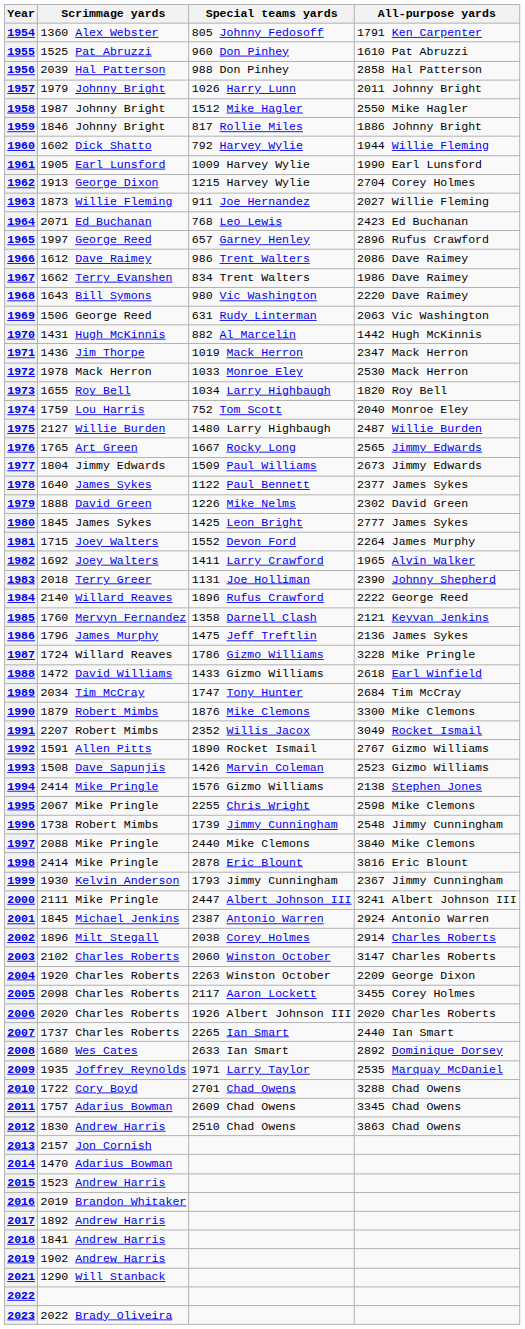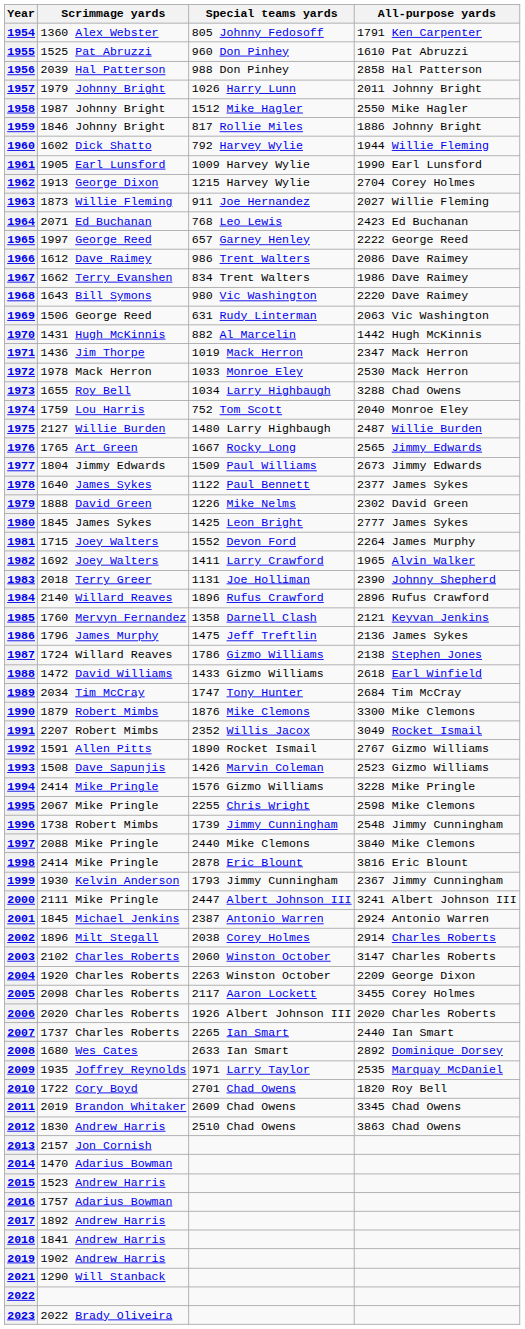 <table class = wikitable sortable>
 <tr>
 <th scope = "col">Year</th>
 <th scope="col">Scrimmage yards</th>
 <th scope="col">Special teams yards</th>
 <th scope="col">All-purpose yards</th>
 </tr>
 <tr>
 <th scope="row"><a href='#'>1954</a></th>
 <td>1360 <a href='#'>Alex Webster</a></td>
 <td>805 <a href='#'>Johnny Fedosoff</a></td>
 <td>1791 <a href='#'>Ken Carpenter</a></td>
 </tr>
 <tr>
 <th scope="row"><a href='#'>1955</a></th>
 <td>1525 <a href='#'>Pat Abruzzi</a></td>
 <td>960 <a href='#'>Don Pinhey</a></td>
 <td>1610 Pat Abruzzi</td>
 </tr>
 <tr>
 <th scope="row"><a href='#'>1956</a></th>
 <td>2039 <a href='#'>Hal Patterson</a></td>
 <td>988 Don Pinhey</td>
 <td>2858 Hal Patterson</td>
 </tr>
 <tr>
 <th scope="row"><a href='#'>1957</a></th>
 <td>1979 <a href='#'>Johnny Bright</a></td>
 <td>1026 <a href='#'>Harry Lunn</a></td>
 <td>2011 Johnny Bright</td>
 </tr>
 <tr>
 <th scope="row"><a href='#'>1958</a></th>
 <td>1987 Johnny Bright</td>
 <td>1512 <a href='#'>Mike Hagler</a></td>
 <td>2550 Mike Hagler</td>
 </tr>
 <tr>
 <th scope="row"><a href='#'>1959</a></th>
 <td>1846 Johnny Bright</td>
 <td>817 <a href='#'>Rollie Miles</a></td>
 <td>1886 Johnny Bright</td>
 </tr>
 <tr>
 <th scope="row"><a href='#'>1960</a></th>
 <td>1602 <a href='#'>Dick Shatto</a></td>
 <td>792 <a href='#'>Harvey Wylie</a></td>
 <td>1944 <a href='#'>Willie Fleming</a></td>
 </tr>
 <tr>
 <th scope="row"><a href='#'>1961</a></th>
 <td>1905 <a href='#'>Earl Lunsford</a></td>
 <td>1009 Harvey Wylie</td>
 <td>1990 Earl Lunsford</td>
 </tr>
 <tr>
 <th scope="row"><a href='#'>1962</a></th>
 <td>1913 <a href='#'>George Dixon</a></td>
 <td>1215 Harvey Wylie</td>
 <td>2704 Corey Holmes</td>
 </tr>
 <tr>
 <th scope="row"><a href='#'>1963</a></th>
 <td>1873 <a href='#'>Willie Fleming</a></td>
 <td>911 <a href='#'>Joe Hernandez</a></td>
 <td>2027 Willie Fleming</td>
 </tr>
 <tr>
 <th scope="row"><a href='#'>1964</a></th>
 <td>2071 <a href='#'>Ed Buchanan</a></td>
 <td>768 <a href='#'>Leo Lewis</a></td>
 <td>2423 Ed Buchanan</td>
 </tr>
 <tr>
 <th scope="row"><a href='#'>1965</a></th>
 <td>1997 <a href='#'>George Reed</a></td>
 <td>657 <a href='#'>Garney Henley</a></td>
-<td>2896 Rufus Crawford</td>
+<td>2222 George Reed</td>
 </tr>
 <tr>
 <th scope="row"><a href='#'>1966</a></th>
 <td>1612 <a href='#'>Dave Raimey</a></td>
 <td>986 <a href='#'>Trent Walters</a></td>
 <td>2086 Dave Raimey</td>
 </tr>
 <tr>
 <th scope="row"><a href='#'>1967</a></th>
 <td>1662 <a href='#'>Terry Evanshen</a></td>
 <td>834 Trent Walters</td>
 <td>1986 Dave Raimey</td>
 </tr>
 <tr>
 <th scope="row"><a href='#'>1968</a></th>
 <td>1643 <a href='#'>Bill Symons</a></td>
 <td>980 <a href='#'>Vic Washington</a></td>
 <td>2220 Dave Raimey</td>
 </tr>
 <tr>
 <th scope="row"><a href='#'>1969</a></th>
 <td>1506 George Reed</td>
 <td>631 <a href='#'>Rudy Linterman</a></td>
 <td>2063 Vic Washington</td>
 </tr>
 <tr>
 <th scope="row"><a href='#'>1970</a></th>
 <td>1431 <a href='#'>Hugh McKinnis</a></td>
 <td>882 <a href='#'>Al Marcelin</a></td>
 <td>1442 Hugh McKinnis</td>
 </tr>
 <tr>
 <th scope="row"><a href='#'>1971</a></th>
 <td>1436 <a href='#'>Jim Thorpe</a></td>
 <td>1019 <a href='#'>Mack Herron</a></td>
 <td>2347 Mack Herron</td>
 </tr>
 <tr>
 <th scope="row"><a href='#'>1972</a></th>
 <td>1978 Mack Herron</td>
 <td>1033 <a href='#'>Monroe Eley</a></td>
 <td>2530 Mack Herron</td>
 </tr>
 <tr>
 <th scope="row"><a href='#'>1973</a></th>
 <td>1655 <a href='#'>Roy Bell</a></td>
 <td>1034 <a href='#'>Larry Highbaugh</a></td>
-<td>1820 Roy Bell</td>
+<td>3288 Chad Owens</td>
 </tr>
 <tr>
 <th scope="row"><a href='#'>1974</a></th>
 <td>1759 <a href='#'>Lou Harris</a></td>
 <td>752 <a href='#'>Tom Scott</a></td>
 <td>2040 Monroe Eley</td>
 </tr>
 <tr>
 <th scope="row"><a href='#'>1975</a></th>
 <td>2127 <a href='#'>Willie Burden</a></td>
 <td>1480 Larry Highbaugh</td>
 <td>2487 <a href='#'>Willie Burden</a></td>
 </tr>
 <tr>
 <th scope="row"><a href='#'>1976</a></th>
 <td>1765 <a href='#'>Art Green</a></td>
 <td>1667 <a href='#'>Rocky Long</a></td>
 <td>2565 <a href='#'>Jimmy Edwards</a></td>
 </tr>
 <tr>
 <th scope="row"><a href='#'>1977</a></th>
 <td>1804 Jimmy Edwards</td>
 <td>1509 <a href='#'>Paul Williams</a></td>
 <td>2673 Jimmy Edwards</td>
 </tr>
 <tr>
 <th scope="row"><a href='#'>1978</a></th>
 <td>1640 <a href='#'>James Sykes</a></td>
 <td>1122 <a href='#'>Paul Bennett</a></td>
 <td>2377 James Sykes</td>
 </tr>
 <tr>
 <th scope="row"><a href='#'>1979</a></th>
 <td>1888 <a href='#'>David Green</a></td>
 <td>1226 <a href='#'>Mike Nelms</a></td>
 <td>2302 David Green</td>
 </tr>
 <tr>
 <th scope="row"><a href='#'>1980</a></th>
 <td>1845 James Sykes</td>
 <td>1425 <a href='#'>Leon Bright</a></td>
 <td>2777 James Sykes</td>
 </tr>
 <tr>
 <th scope="row"><a href='#'>1981</a></th>
 <td>1715 <a href='#'>Joey Walters</a></td>
 <td>1552 <a href='#'>Devon Ford</a></td>
 <td>2264 James Murphy</td>
 </tr>
 <tr>
 <th scope="row"><a href='#'>1982</a></th>
 <td>1692 <a href='#'>Joey Walters</a></td>
 <td>1411 <a href='#'>Larry Crawford</a></td>
 <td>1965 <a href='#'>Alvin Walker</a></td>
 </tr>
 <tr>
 <th scope="row"><a href='#'>1983</a></th>
 <td>2018 <a href='#'>Terry Greer</a></td>
 <td>1131 <a href='#'>Joe Holliman</a></td>
 <td>2390 <a href='#'>Johnny Shepherd</a></td>
 </tr>
 <tr>
 <th scope="row"><a href='#'>1984</a></th>
 <td>2140 <a href='#'>Willard Reaves</a></td>
 <td>1896 <a href='#'>Rufus Crawford</a></td>
-<td>2222 George Reed</td>
+<td>2896 Rufus Crawford</td>
 </tr>
 <tr>
 <th scope="row"><a href='#'>1985</a></th>
 <td>1760 <a href='#'>Mervyn Fernandez</a></td>
 <td>1358 <a href='#'>Darnell Clash</a></td>
 <td>2121 <a href='#'>Keyvan Jenkins</a></td>
 </tr>
 <tr>
 <th scope="row"><a href='#'>1986</a></th>
 <td>1796 <a href='#'>James Murphy</a></td>
 <td>1475 <a href='#'>Jeff Treftlin</a></td>
 <td>2136 James Sykes</td>
 </tr>
 <tr>
 <th scope="row"><a href='#'>1987</a></th>
 <td>1724 Willard Reaves</td>
 <td>1786 <a href='#'>Gizmo Williams</a></td>
-<td>3228 Mike Pringle</td>
+<td>2138 <a href='#'>Stephen Jones</a></td>
 </tr>
 <tr>
 <th scope="row"><a href='#'>1988</a></th>
 <td>1472 <a href='#'>David Williams</a></td>
 <td>1433 Gizmo Williams</td>
 <td>2618 <a href='#'>Earl Winfield</a></td>
 </tr>
 <tr>
 <th scope="row"><a href='#'>1989</a></th>
 <td>2034 <a href='#'>Tim McCray</a></td>
 <td>1747 <a href='#'>Tony Hunter</a></td>
 <td>2684 Tim McCray</td>
 </tr>
 <tr>
 <th scope="row"><a href='#'>1990</a></th>
 <td>1879 <a href='#'>Robert Mimbs</a></td>
 <td>1876 <a href='#'>Mike Clemons</a></td>
 <td>3300 Mike Clemons</td>
 </tr>
 <tr>
 <th scope="row"><a href='#'>1991</a></th>
 <td>2207 Robert Mimbs</td>
 <td>2352 <a href='#'>Willis Jacox</a></td>
 <td>3049 <a href='#'>Rocket Ismail</a></td>
 </tr>
 <tr>
 <th scope="row"><a href='#'>1992</a></th>
 <td>1591 <a href='#'>Allen Pitts</a></td>
 <td>1890 Rocket Ismail</td>
 <td>2767 Gizmo Williams</td>
 </tr>
 <tr>
 <th scope="row"><a href='#'>1993</a></th>
 <td>1508 <a href='#'>Dave Sapunjis</a></td>
 <td>1426 <a href='#'>Marvin Coleman</a></td>
 <td>2523 Gizmo Williams</td>
 </tr>
 <tr>
 <th scope="row"><a href='#'>1994</a></th>
 <td>2414 <a href='#'>Mike Pringle</a></td>
 <td>1576 Gizmo Williams</td>
-<td>2138 <a href='#'>Stephen Jones</a></td>
+<td>3228 Mike Pringle</td>
 </tr>
 <tr>
 <th scope="row"><a href='#'>1995</a></th>
 <td>2067 Mike Pringle</td>
 <td>2255 <a href='#'>Chris Wright</a></td>
 <td>2598 Mike Clemons</td>
 </tr>
 <tr>
 <th scope="row"><a href='#'>1996</a></th>
 <td>1738 Robert Mimbs</td>
 <td>1739 <a href='#'>Jimmy Cunningham</a></td>
 <td>2548 Jimmy Cunningham</td>
 </tr>
 <tr>
 <th scope="row"><a href='#'>1997</a></th>
 <td>2088 Mike Pringle</td>
 <td>2440 Mike Clemons</td>
 <td>3840 Mike Clemons</td>
 </tr>
 <tr>
 <th scope="row"><a href='#'>1998</a></th>
 <td>2414 Mike Pringle</td>
 <td>2878 <a href='#'>Eric Blount</a></td>
 <td>3816 Eric Blount</td>
 </tr>
 <tr>
 <th scope="row"><a href='#'>1999</a></th>
 <td>1930 <a href='#'>Kelvin Anderson</a></td>
 <td>1793 Jimmy Cunningham</td>
 <td>2367 Jimmy Cunningham</td>
 </tr>
 <tr>
 <th scope="row"><a href='#'>2000</a></th>
 <td>2111 Mike Pringle</td>
 <td>2447 <a href='#'>Albert Johnson III</a></td>
 <td>3241 Albert Johnson III</td>
 </tr>
 <tr>
 <th scope="row"><a href='#'>2001</a></th>
 <td>1845 <a href='#'>Michael Jenkins</a></td>
 <td>2387 <a href='#'>Antonio Warren</a></td>
 <td>2924 Antonio Warren</td>
 </tr>
 <tr>
 <th scope="row"><a href='#'>2002</a></th>
 <td>1896 <a href='#'>Milt Stegall</a></td>
 <td>2038 <a href='#'>Corey Holmes</a></td>
 <td>2914 <a href='#'>Charles Roberts</a></td>
 </tr>
 <tr>
 <th scope="row"><a href='#'>2003</a></th>
 <td>2102 <a href='#'>Charles Roberts</a></td>
 <td>2060 <a href='#'>Winston October</a></td>
 <td>3147 Charles Roberts</td>
 </tr>
 <tr>
 <th scope="row"><a href='#'>2004</a></th>
 <td>1920 Charles Roberts</td>
 <td>2263 Winston October</td>
 <td>2209 George Dixon</td>
 </tr>
 <tr>
 <th scope="row"><a href='#'>2005</a></th>
 <td>2098 Charles Roberts</td>
 <td>2117 <a href='#'>Aaron Lockett</a></td>
 <td>3455 Corey Holmes</td>
 </tr>
 <tr>
 <th scope="row"><a href='#'>2006</a></th>
 <td>2020 Charles Roberts</td>
 <td>1926 Albert Johnson III</td>
 <td>2020 Charles Roberts</td>
 </tr>
 <tr>
 <th scope="row"><a href='#'>2007</a></th>
 <td>1737 Charles Roberts</td>
 <td>2265 <a href='#'>Ian Smart</a></td>
 <td>2440 Ian Smart</td>
 </tr>
 <tr>
 <th scope="row"><a href='#'>2008</a></th>
 <td>1680 <a href='#'>Wes Cates</a></td>
 <td>2633 Ian Smart</td>
 <td>2892 <a href='#'>Dominique Dorsey</a></td>
 </tr>
 <tr>
 <th scope="row"><a href='#'>2009</a></th>
 <td>1935 <a href='#'>Joffrey Reynolds</a></td>
 <td>1971 <a href='#'>Larry Taylor</a></td>
 <td>2535 <a href='#'>Marquay McDaniel</a></td>
 </tr>
 <tr>
 <th scope="row"><a href='#'>2010</a></th>
 <td>1722 <a href='#'>Cory Boyd</a></td>
 <td>2701 <a href='#'>Chad Owens</a></td>
-<td>3288 Chad Owens</td>
+<td>1820 Roy Bell</td>
 </tr>
 <tr>
 <th scope="row"><a href='#'>2011</a></th>
-<td>1757 <a href='#'>Adarius Bowman</a></td>
+<td>2019 <a href='#'>Brandon Whitaker</a></td>
 <td>2609 Chad Owens</td>
 <td>3345 Chad Owens</td>
 </tr>
 <tr>
 <th scope="row"><a href='#'>2012</a></th>
 <td>1830 <a href='#'>Andrew Harris</a></td>
 <td>2510 Chad Owens</td>
 <td>3863 Chad Owens</td>
 </tr>
 <tr>
 <th scope="row"><a href='#'>2013</a></th>
 <td>2157 <a href='#'>Jon Cornish</a></td>
 <td></td>
 <td></td>
 </tr>
 <tr>
 <th scope="row"><a href='#'>2014</a></th>
 <td>1470 <a href='#'>Adarius Bowman</a></td>
 <td></td>
 <td></td>
 </tr>
 <tr>
 <th scope="row"><a href='#'>2015</a></th>
 <td>1523 <a href='#'>Andrew Harris</a></td>
 <td></td>
 <td></td>
 </tr>
 <tr>
 <th scope="row"><a href='#'>2016</a></th>
-<td>2019 <a href='#'>Brandon Whitaker</a></td>
+<td>1757 <a href='#'>Adarius Bowman</a></td>
 <td></td>
 <td></td>
 </tr>
 <tr>
 <th scope="row"><a href='#'>2017</a></th>
 <td>1892 <a href='#'>Andrew Harris</a></td>
 <td></td>
 <td></td>
 </tr>
 <tr>
 <th scope="row"><a href='#'>2018</a></th>
 <td>1841 <a href='#'>Andrew Harris</a></td>
 <td></td>
 <td></td>
 </tr>
 <tr>
 <th scope="row"><a href='#'>2019</a></th>
 <td>1902 <a href='#'>Andrew Harris</a></td>
 <td></td>
 <td></td>
 </tr>
 <tr>
 <th scope="row"><a href='#'>2021</a></th>
 <td>1290 <a href='#'>Will Stanback</a></td>
 <td></td>
 <td></td>
 </tr>
 <tr>
 <th scope="row"><a href='#'>2022</a></th>
 <td></td>
 <td></td>
 <td></td>
 </tr>
 <tr>
 <th scope="row"><a href='#'>2023</a></th>
 <td>2022 <a href='#'>Brady Oliveira</a></td>
 <td></td>
 <td></td>
 </tr>
 </table>
